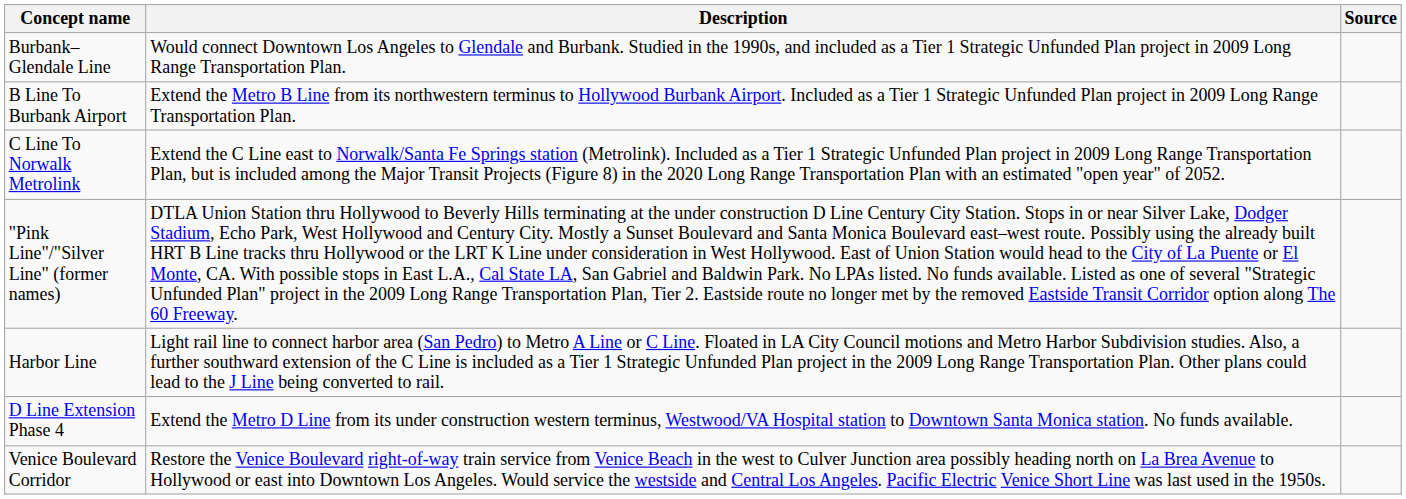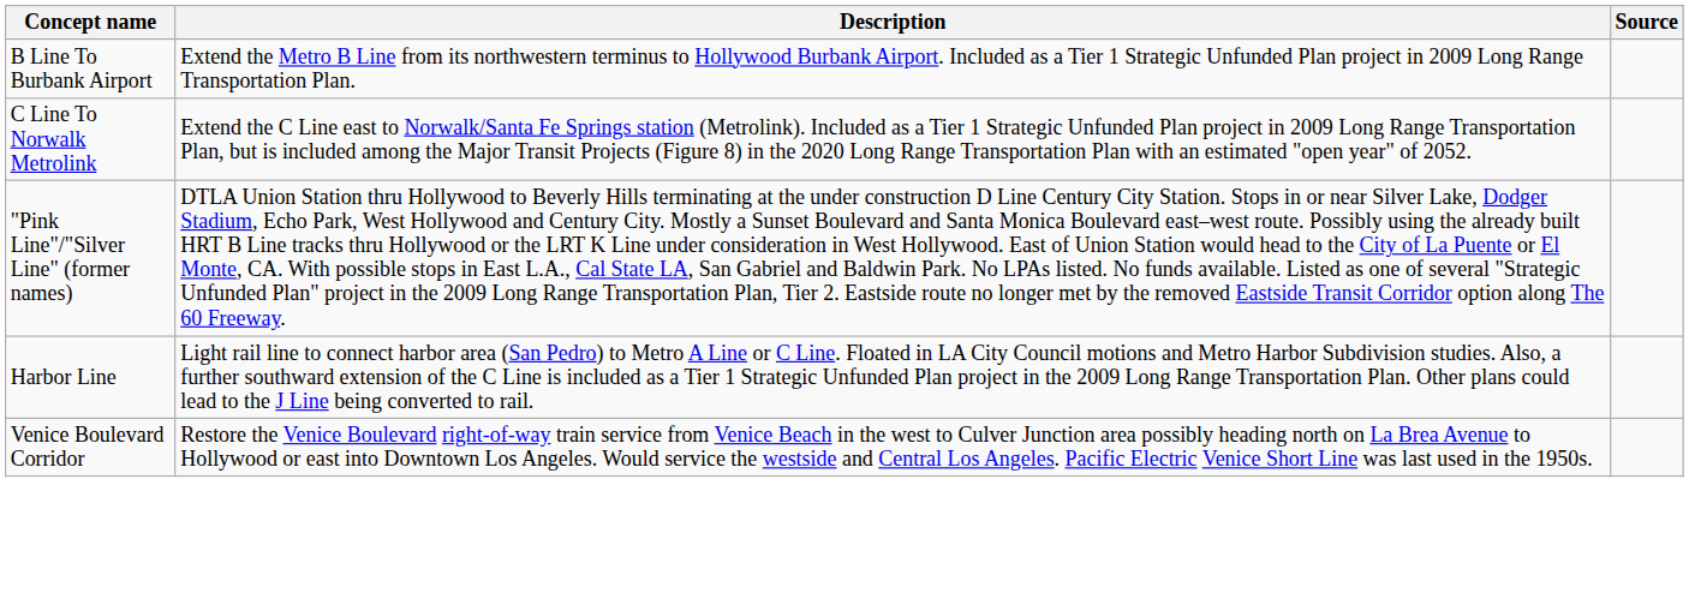 <table class="wikitable">
 <tr>
 <th>Concept name</th>
 <th>Description</th>
 <th>Source</th>
-</tr>
-<tr>
-<td>Burbank–Glendale Line</td>
-<td>Would connect Downtown Los Angeles to <a href='#'>Glendale</a> and Burbank. Studied in the 1990s, and included as a Tier 1 Strategic Unfunded Plan project in 2009 Long Range Transportation Plan.</td>
-<td></td>
 </tr>
 <tr>
 <td>B Line To Burbank Airport</td>
 <td>Extend the <a href='#'>Metro B Line</a>  from its northwestern terminus to <a href='#'>Hollywood Burbank Airport</a>. Included as a Tier 1 Strategic Unfunded Plan project in 2009 Long Range Transportation Plan.</td>
 <td></td>
 </tr>
 <tr>
 <td>C Line To <a href='#'>Norwalk Metrolink</a></td>
 <td>Extend the C Line east to <a href='#'>Norwalk/Santa Fe Springs station</a> (Metrolink). Included as a Tier 1 Strategic Unfunded Plan project in 2009 Long Range Transportation Plan, but is included among the Major Transit Projects (Figure 8) in the 2020 Long Range Transportation Plan with an estimated "open year" of 2052.</td>
 <td></td>
 </tr>
 <tr>
 <td>"Pink Line"/"Silver Line" (former names)</td>
 <td>DTLA Union Station thru Hollywood to Beverly Hills terminating at the under construction D Line Century City Station. Stops in or near Silver Lake, <a href='#'>Dodger Stadium</a>, Echo Park, West Hollywood and Century City. Mostly a Sunset Boulevard and Santa Monica Boulevard east–west route. Possibly using the already built HRT B Line tracks thru Hollywood or the LRT K Line under consideration in West Hollywood. East of Union Station would head to the <a href='#'>City of La Puente</a> or <a href='#'>El Monte</a>, CA. With possible stops in East L.A., <a href='#'>Cal State LA</a>, San Gabriel and Baldwin Park. No LPAs listed. No funds available. Listed as one of several "Strategic Unfunded Plan" project in the 2009 Long Range Transportation Plan, Tier 2. Eastside route no longer met by the removed <a href='#'>Eastside Transit Corridor</a> option along <a href='#'>The 60 Freeway</a>.</td>
 <td></td>
 </tr>
 <tr>
 <td>Harbor Line</td>
 <td>Light rail line to connect harbor area (<a href='#'>San Pedro</a>) to Metro <a href='#'>A Line</a> or <a href='#'>C Line</a>. Floated in LA City Council motions and Metro Harbor Subdivision studies. Also, a further southward extension of the C Line is included as a Tier 1 Strategic Unfunded Plan project in the 2009 Long Range Transportation Plan. Other plans could lead to the <a href='#'>J Line</a> being converted to rail.</td>
 <td></td>
 </tr>
 <tr>
-<td><a href='#'>D Line Extension</a> Phase 4</td>
-<td>Extend the <a href='#'>Metro D Line</a>  from its under construction western terminus, <a href='#'>Westwood/VA Hospital station</a> to <a href='#'>Downtown Santa Monica station</a>. No funds available.</td>
-<td></td>
-</tr>
-<tr>
 <td>Venice Boulevard Corridor</td>
 <td>Restore the <a href='#'>Venice Boulevard</a> <a href='#'>right-of-way</a> train service from <a href='#'>Venice Beach</a> in the west to Culver Junction area possibly heading north on <a href='#'>La Brea Avenue</a> to Hollywood or east into Downtown Los Angeles. Would service the <a href='#'>westside</a> and <a href='#'>Central Los Angeles</a>. <a href='#'>Pacific Electric</a> <a href='#'>Venice Short Line</a> was last used in the 1950s.</td>
 <td></td>
 </tr>
 </table>
